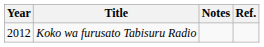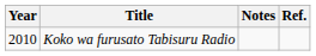 <table class="wikitable">
 <tr>
 <th>Year</th>
 <th>Title</th>
 <th>Notes</th>
 <th>Ref.</th>
 </tr>
 <tr>
-<td>2012</td>
+<td>2010</td>
 <td><em>Koko wa furusato Tabisuru Radio</em></td>
 <td></td>
 <td></td>
 </tr>
 </table>
